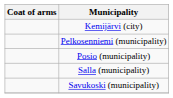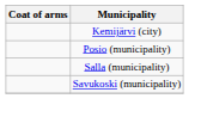 <table class="wikitable" style="font-size: 90%; text-align: center; line-height: normal; margin-left: 30px;">
 <tr>
 <th>Coat of arms</th>
 <th>Municipality</th>
 </tr>
 <tr>
 <td align=left></td>
 <td><a href='#'>Kemijärvi</a> (city)</td>
-</tr>
-<tr>
-<td align=left></td>
-<td><a href='#'>Pelkosenniemi</a> (municipality)</td>
 </tr>
 <tr>
 <td align=left></td>
 <td><a href='#'>Posio</a> (municipality)</td>
 </tr>
 <tr>
 <td align=left></td>
 <td><a href='#'>Salla</a> (municipality)</td>
 </tr>
 <tr>
 <td align=left></td>
 <td><a href='#'>Savukoski</a> (municipality)</td>
 </tr>
 <tr>
 </tr>
 </table>
